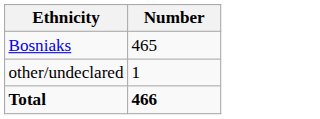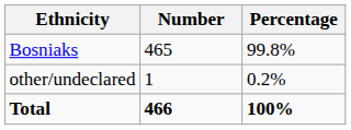 <table class="wikitable">
 <tr>
 <th width="100px">Ethnicity</th>
 <th width="80px">Number</th>
+<th width="80px">Percentage</th>
 </tr>
 <tr>
 <td><a href='#'>Bosniaks</a></td>
 <td>465</td>
+<td>99.8%</td>
 </tr>
 <tr>
 <td>other/undeclared</td>
 <td>1</td>
+<td>0.2%</td>
 </tr>
 <tr>
 <td><strong>Total</strong></td>
 <td><strong>466</strong></td>
+<td><strong>100%</strong></td>
 </tr>
 </table>
